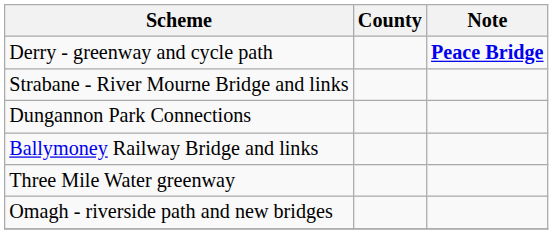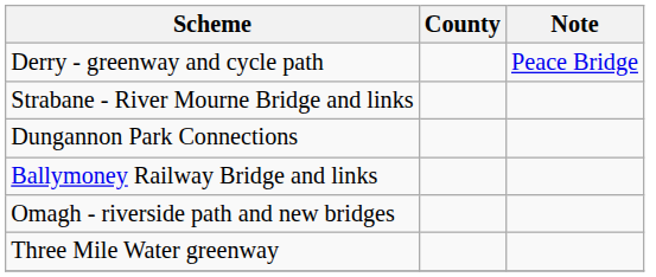 <table class="wikitable">
 <tr>
 <th>Scheme</th>
 <th>County</th>
 <th>Note</th>
 </tr>
 <tr>
 <td>Derry - greenway and cycle path</td>
 <td></td>
-<td><strong><a href='#'>Peace Bridge</a></strong></td>
+<td><a href='#'>Peace Bridge</a></td>
 </tr>
 <tr>
 <td>Strabane - River Mourne Bridge and links</td>
 <td></td>
 <td></td>
 </tr>
 <tr>
 <td>Dungannon Park Connections</td>
 <td></td>
 <td></td>
 </tr>
 <tr>
 <td><a href='#'>Ballymoney</a> Railway Bridge and links</td>
 <td></td>
 <td></td>
 </tr>
 <tr>
-<td>Three Mile Water greenway</td>
+<td>Omagh - riverside path and new bridges</td>
 <td></td>
 <td></td>
 </tr>
 <tr>
-<td>Omagh - riverside path and new bridges</td>
+<td>Three Mile Water greenway</td>
 <td></td>
 <td></td>
 </tr>
 <tr>
 </tr>
 </table>
